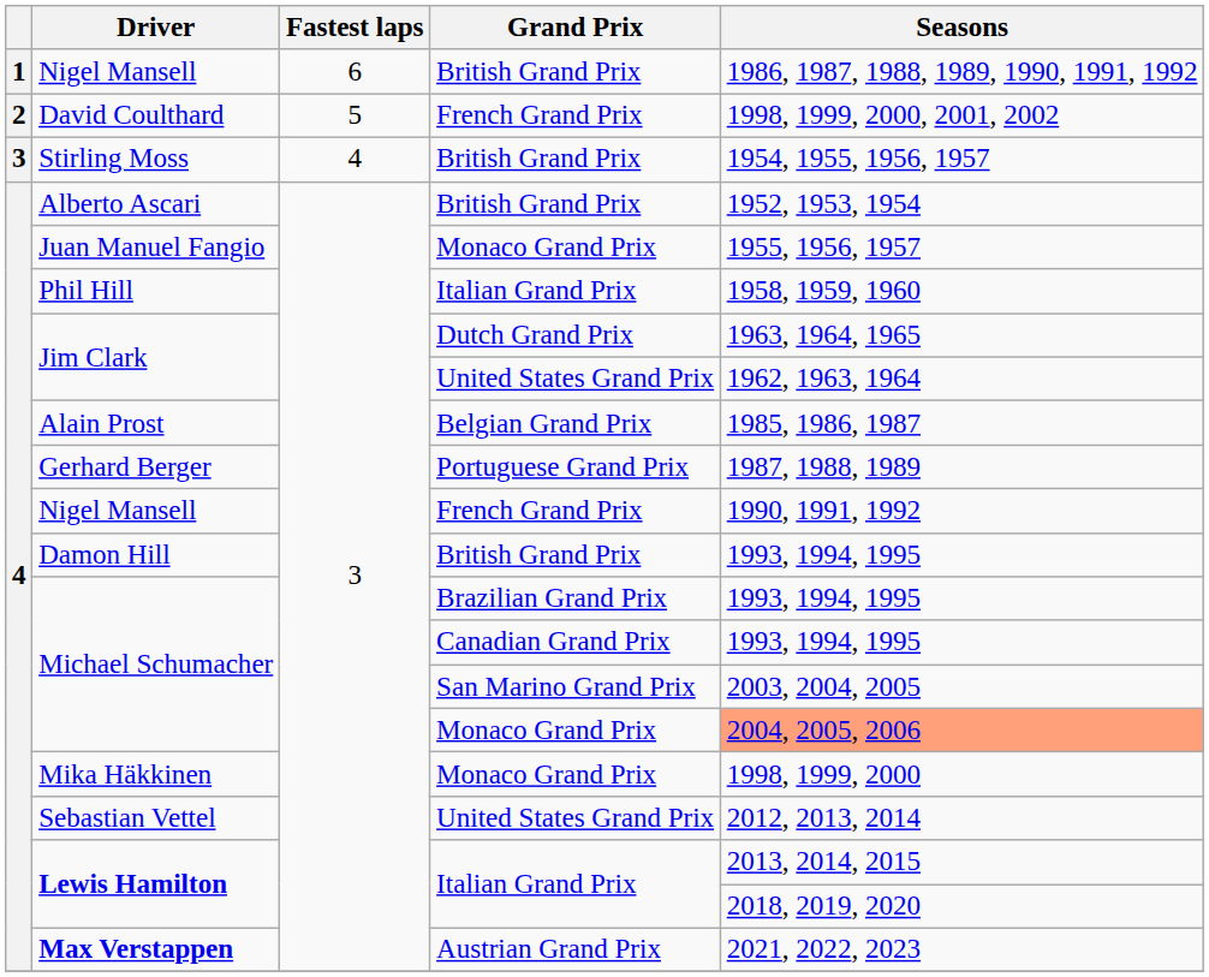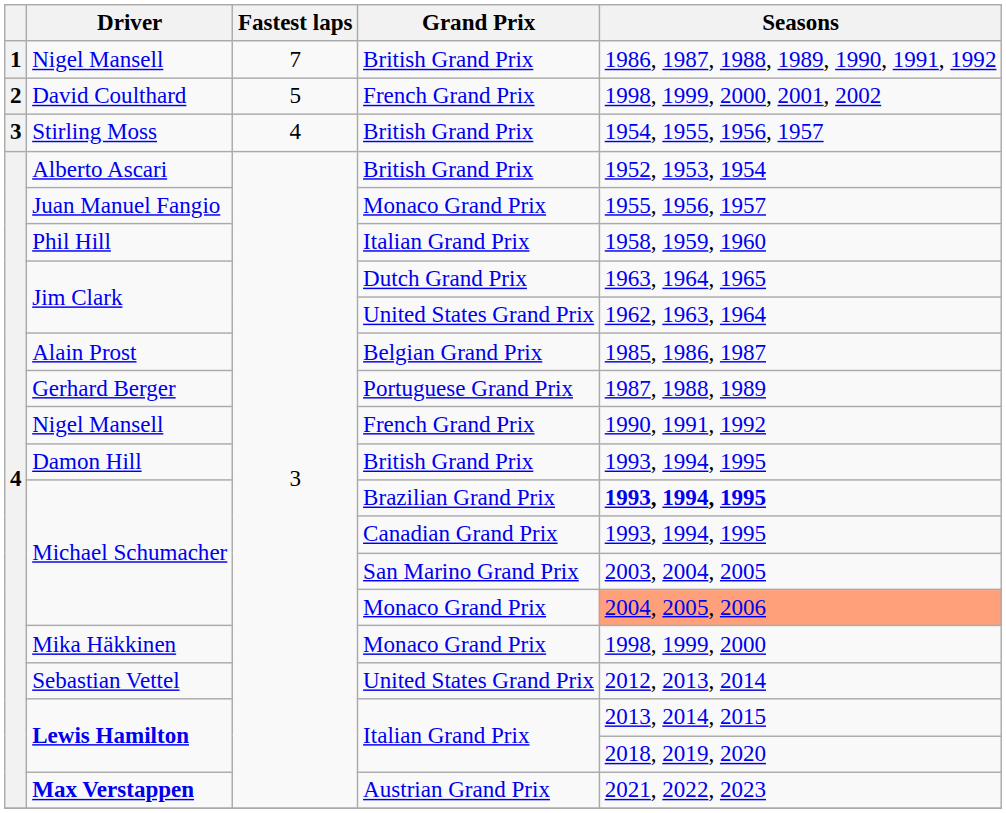 <table class="wikitable">
 <tr>
 <th></th>
 <th>Driver</th>
 <th>Fastest laps</th>
 <th>Grand Prix</th>
 <th>Seasons</th>
 </tr>
 <tr>
 <th>1</th>
 <td> <a href='#'>Nigel Mansell</a></td>
-<td align=center>6</td>
+<td align=center>7</td>
 <td><a href='#'>British Grand Prix</a></td>
 <td><a href='#'>1986</a>, <a href='#'>1987</a>, <a href='#'>1988</a>, <a href='#'>1989</a>, <a href='#'>1990</a>, <a href='#'>1991</a>, <a href='#'>1992</a></td>
 </tr>
 <tr>
 <th>2</th>
 <td> <a href='#'>David Coulthard</a></td>
 <td align=center>5</td>
 <td><a href='#'>French Grand Prix</a></td>
 <td><a href='#'>1998</a>, <a href='#'>1999</a>, <a href='#'>2000</a>, <a href='#'>2001</a>, <a href='#'>2002</a></td>
 </tr>
 <tr>
 <th>3</th>
 <td> <a href='#'>Stirling Moss</a></td>
 <td align=center>4</td>
 <td><a href='#'>British Grand Prix</a></td>
 <td><a href='#'>1954</a>, <a href='#'>1955</a>, <a href='#'>1956</a>, <a href='#'>1957</a></td>
 </tr>
 <tr>
 <th rowspan=18>4</th>
 <td> <a href='#'>Alberto Ascari</a></td>
 <td align=center rowspan=18>3</td>
 <td><a href='#'>British Grand Prix</a></td>
 <td><a href='#'>1952</a>, <a href='#'>1953</a>, <a href='#'>1954</a></td>
 </tr>
 <tr>
 <td> <a href='#'>Juan Manuel Fangio</a></td>
 <td><a href='#'>Monaco Grand Prix</a></td>
 <td><a href='#'>1955</a>, <a href='#'>1956</a>, <a href='#'>1957</a></td>
 </tr>
 <tr>
 <td> <a href='#'>Phil Hill</a></td>
 <td><a href='#'>Italian Grand Prix</a></td>
 <td><a href='#'>1958</a>, <a href='#'>1959</a>, <a href='#'>1960</a></td>
 </tr>
 <tr>
 <td rowspan=2> <a href='#'>Jim Clark</a></td>
 <td><a href='#'>Dutch Grand Prix</a></td>
 <td><a href='#'>1963</a>, <a href='#'>1964</a>, <a href='#'>1965</a></td>
 </tr>
 <tr>
 <td><a href='#'>United States Grand Prix</a></td>
 <td><a href='#'>1962</a>, <a href='#'>1963</a>, <a href='#'>1964</a></td>
 </tr>
 <tr>
 <td> <a href='#'>Alain Prost</a></td>
 <td><a href='#'>Belgian Grand Prix</a></td>
 <td><a href='#'>1985</a>, <a href='#'>1986</a>, <a href='#'>1987</a></td>
 </tr>
 <tr>
 <td> <a href='#'>Gerhard Berger</a></td>
 <td><a href='#'>Portuguese Grand Prix</a></td>
 <td><a href='#'>1987</a>, <a href='#'>1988</a>, <a href='#'>1989</a></td>
 </tr>
 <tr>
 <td> <a href='#'>Nigel Mansell</a></td>
 <td><a href='#'>French Grand Prix</a></td>
 <td><a href='#'>1990</a>, <a href='#'>1991</a>, <a href='#'>1992</a></td>
 </tr>
 <tr>
 <td> <a href='#'>Damon Hill</a></td>
 <td><a href='#'>British Grand Prix</a></td>
 <td><a href='#'>1993</a>, <a href='#'>1994</a>, <a href='#'>1995</a></td>
 </tr>
 <tr>
 <td rowspan=4> <a href='#'>Michael Schumacher</a></td>
 <td><a href='#'>Brazilian Grand Prix</a></td>
-<td><a href='#'>1993</a>, <a href='#'>1994</a>, <a href='#'>1995</a></td>
+<td><strong><a href='#'>1993</a>, <a href='#'>1994</a>, <a href='#'>1995</a></strong></td>
 </tr>
 <tr>
 <td><a href='#'>Canadian Grand Prix</a></td>
 <td><a href='#'>1993</a>, <a href='#'>1994</a>, <a href='#'>1995</a></td>
 </tr>
 <tr>
 <td><a href='#'>San Marino Grand Prix</a></td>
 <td><a href='#'>2003</a>, <a href='#'>2004</a>, <a href='#'>2005</a></td>
 </tr>
 <tr>
 <td><a href='#'>Monaco Grand Prix</a></td>
 <td style="background: lightsalmon;"><a href='#'>2004</a>, <a href='#'>2005</a>, <a href='#'>2006</a></td>
 </tr>
 <tr>
 <td> <a href='#'>Mika Häkkinen</a></td>
 <td><a href='#'>Monaco Grand Prix</a></td>
 <td><a href='#'>1998</a>, <a href='#'>1999</a>, <a href='#'>2000</a></td>
 </tr>
 <tr>
 <td> <a href='#'>Sebastian Vettel</a></td>
 <td><a href='#'>United States Grand Prix</a></td>
 <td><a href='#'>2012</a>, <a href='#'>2013</a>, <a href='#'>2014</a></td>
 </tr>
 <tr>
 <td rowspan=2> <strong><a href='#'>Lewis Hamilton</a></strong></td>
 <td rowspan=2><a href='#'>Italian Grand Prix</a></td>
 <td><a href='#'>2013</a>, <a href='#'>2014</a>, <a href='#'>2015</a></td>
 </tr>
 <tr>
 <td><a href='#'>2018</a>, <a href='#'>2019</a>, <a href='#'>2020</a></td>
 </tr>
 <tr>
 <td> <strong><a href='#'>Max Verstappen</a></strong></td>
 <td><a href='#'>Austrian Grand Prix</a></td>
 <td><a href='#'>2021</a>, <a href='#'>2022</a>, <a href='#'>2023</a></td>
 </tr>
 <tr>
 </tr>
 </table>
